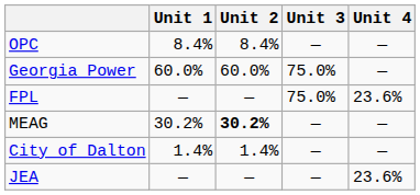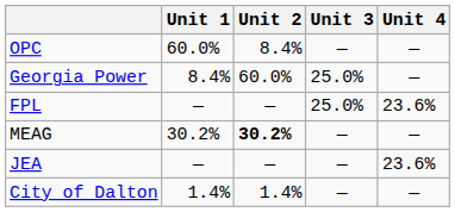 <table class="wikitable sortable">
 <tr>
 <th></th>
 <th>Unit 1</th>
 <th>Unit 2</th>
 <th>Unit 3</th>
 <th>Unit 4</th>
 </tr>
 <tr>
 <td><a href='#'>OPC</a></td>
-<td>  8.4%</td>
+<td>60.0%</td>
 <td>  8.4%</td>
 <td align=center>—</td>
 <td align=center>—</td>
 </tr>
 <tr>
 <td><a href='#'>Georgia Power</a></td>
+<td>  8.4%</td>
 <td>60.0%</td>
-<td>60.0%</td>
-<td>75.0%</td>
+<td>25.0%</td>
 <td align=center>—</td>
 </tr>
 <tr>
 <td><a href='#'>FPL</a></td>
 <td align=center>—</td>
 <td align=center>—</td>
-<td>75.0%</td>
+<td>25.0%</td>
 <td>23.6%</td>
 </tr>
 <tr>
 <td>MEAG</td>
 <td>30.2%</td>
 <td><strong>30.2%</strong></td>
 <td align=center>—</td>
 <td align=center>—</td>
 </tr>
 <tr>
+<td><a href='#'>JEA</a></td>
+<td align=center>—</td>
+<td align=center>—</td>
+<td align=center>—</td>
+<td>23.6%</td>
+</tr>
+<tr>
 <td><a href='#'>City of Dalton</a></td>
 <td>  1.4%</td>
 <td>  1.4%</td>
 <td align=center>—</td>
 <td align=center>—</td>
 </tr>
-<tr>
-<td><a href='#'>JEA</a></td>
-<td align=center>—</td>
-<td align=center>—</td>
-<td align=center>—</td>
-<td>23.6%</td>
-</tr>
 </table>
